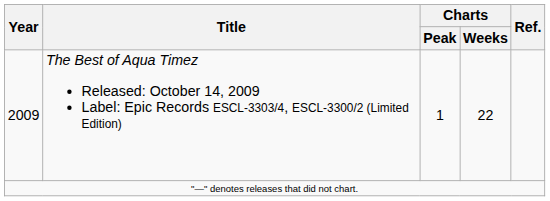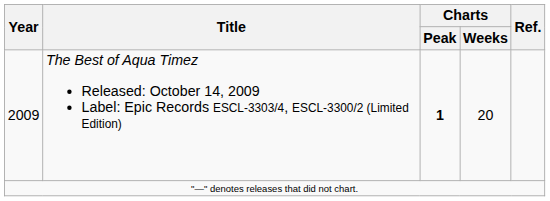 <table class="wikitable">
 <tr>
 <th rowspan="2">Year</th>
 <th rowspan="2">Title</th>
 <th colspan="2">Charts</th>
 <th rowspan="2">Ref.</th>
 </tr>
 <tr>
 <th width="7%">Peak</th>
 <th width="7%">Weeks</th>
 </tr>
 <tr>
 <td align="center">2009</td>
 <td align="left"><em>The Best of Aqua Timez</em><br><ul><li>Released: October 14, 2009</li><li>Label: Epic Records <small>ESCL-3303/4</small>, <small>ESCL-3300/2 (Limited Edition)</small></li></ul><br><br></td>
-<td align="center">1</td>
-<td align="center">22</td>
+<td align="center"><strong>1</strong></td>
+<td align="center">20</td>
 <td align="center"></td>
 </tr>
 <tr>
 <td align="center" colspan="5" style="font-size: 8pt">"—" denotes releases that did not chart.</td>
 </tr>
 </table>
